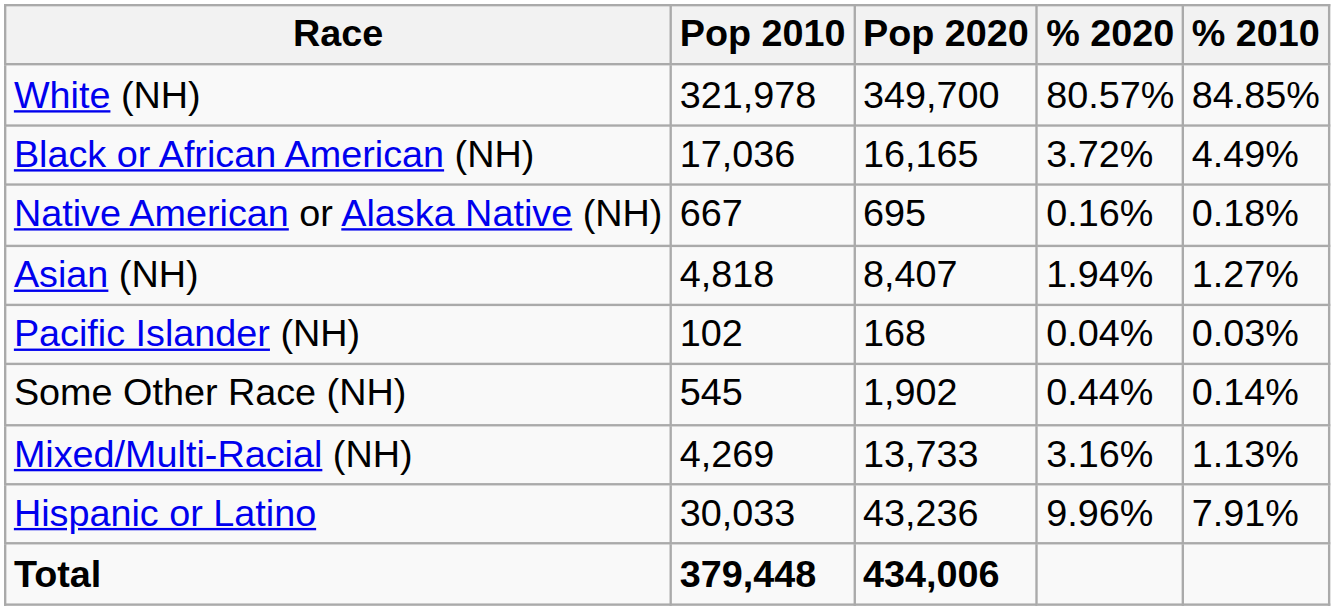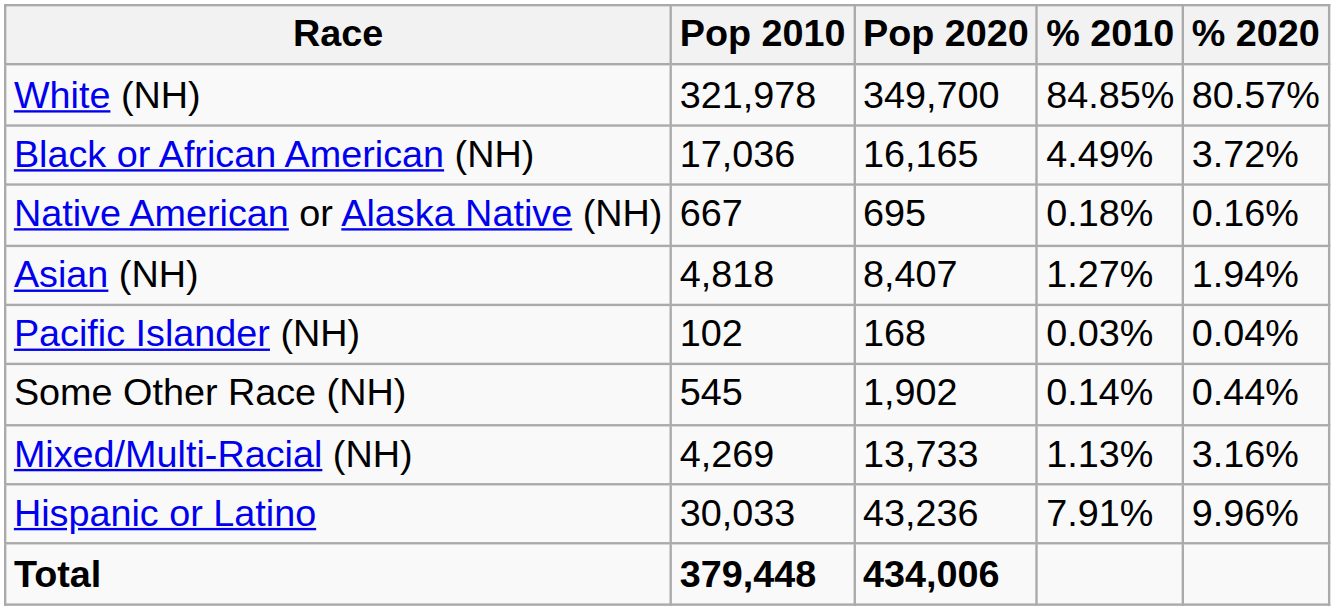 <table class="wikitable">
 <tr>
 <th>Race</th>
 <th>Pop 2010</th>
 <th>Pop 2020</th>
+<th>% 2010</th>
 <th>% 2020</th>
-<th>% 2010</th>
 </tr>
 <tr>
 <td><a href='#'>White</a> (NH)</td>
 <td>321,978</td>
 <td>349,700</td>
+<td>84.85%</td>
 <td>80.57%</td>
-<td>84.85%</td>
 </tr>
 <tr>
 <td><a href='#'>Black or African American</a> (NH)</td>
 <td>17,036</td>
 <td>16,165</td>
+<td>4.49%</td>
 <td>3.72%</td>
-<td>4.49%</td>
 </tr>
 <tr>
 <td><a href='#'>Native American</a> or <a href='#'>Alaska Native</a> (NH)</td>
 <td>667</td>
 <td>695</td>
+<td>0.18%</td>
 <td>0.16%</td>
-<td>0.18%</td>
 </tr>
 <tr>
 <td><a href='#'>Asian</a> (NH)</td>
 <td>4,818</td>
 <td>8,407</td>
+<td>1.27%</td>
 <td>1.94%</td>
-<td>1.27%</td>
 </tr>
 <tr>
 <td><a href='#'>Pacific Islander</a> (NH)</td>
 <td>102</td>
 <td>168</td>
+<td>0.03%</td>
 <td>0.04%</td>
-<td>0.03%</td>
 </tr>
 <tr>
 <td>Some Other Race (NH)</td>
 <td>545</td>
 <td>1,902</td>
+<td>0.14%</td>
 <td>0.44%</td>
-<td>0.14%</td>
 </tr>
 <tr>
 <td><a href='#'>Mixed/Multi-Racial</a> (NH)</td>
 <td>4,269</td>
 <td>13,733</td>
+<td>1.13%</td>
 <td>3.16%</td>
-<td>1.13%</td>
 </tr>
 <tr>
 <td><a href='#'>Hispanic or Latino</a></td>
 <td>30,033</td>
 <td>43,236</td>
+<td>7.91%</td>
 <td>9.96%</td>
-<td>7.91%</td>
 </tr>
 <tr>
 <td><strong>Total</strong></td>
 <td><strong>379,448</strong></td>
 <td><strong>434,006</strong></td>
 <td></td>
 <td></td>
 </tr>
 </table>
